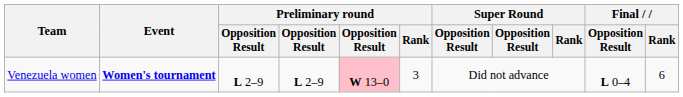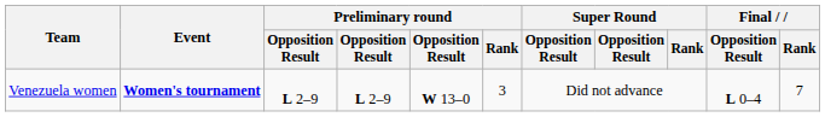 <table class="wikitable" style="font-size:90%;text-align:center">
 <tr>
 <th rowspan=2>Team</th>
 <th rowspan=2>Event</th>
 <th colspan=4>Preliminary round</th>
 <th colspan=3>Super Round</th>
 <th colspan=2>Final /  / </th>
 </tr>
 <tr style=font-size:95%>
 <th>Opposition<br>Result</th>
 <th>Opposition<br>Result</th>
 <th>Opposition<br>Result</th>
 <th>Rank</th>
 <th>Opposition<br>Result</th>
 <th>Opposition<br>Result</th>
 <th>Rank</th>
 <th>Opposition<br>Result</th>
 <th>Rank</th>
 </tr>
 <tr>
 <td style="text-align:left"><a href='#'>Venezuela women</a></td>
 <td style="text-align:left"><strong><a href='#'>Women's tournament</a></strong></td>
 <td><br><strong>L</strong> 2–9</td>
 <td><br><strong>L</strong> 2–9</td>
-<td style="background: pink;"><br><strong>W</strong> 13–0</td>
+<td><br><strong>W</strong> 13–0</td>
 <td>3</td>
 <td colspan=3>Did not advance</td>
 <td><br><strong>L</strong> 0–4</td>
-<td>6</td>
+<td>7</td>
 </tr>
 </table>
